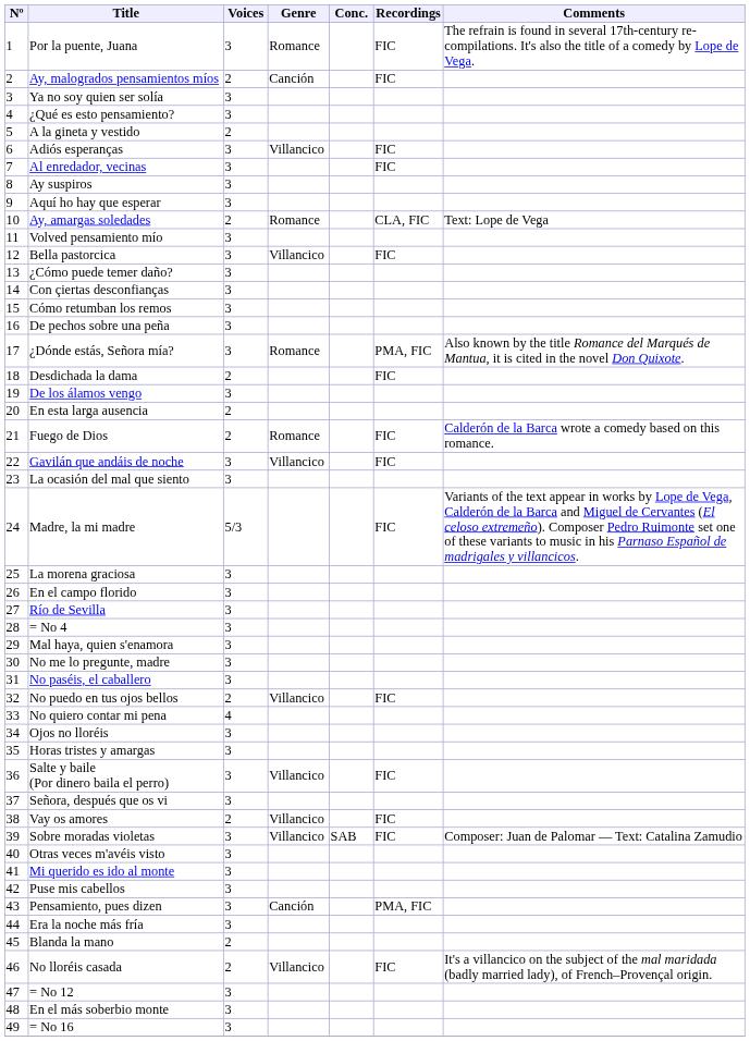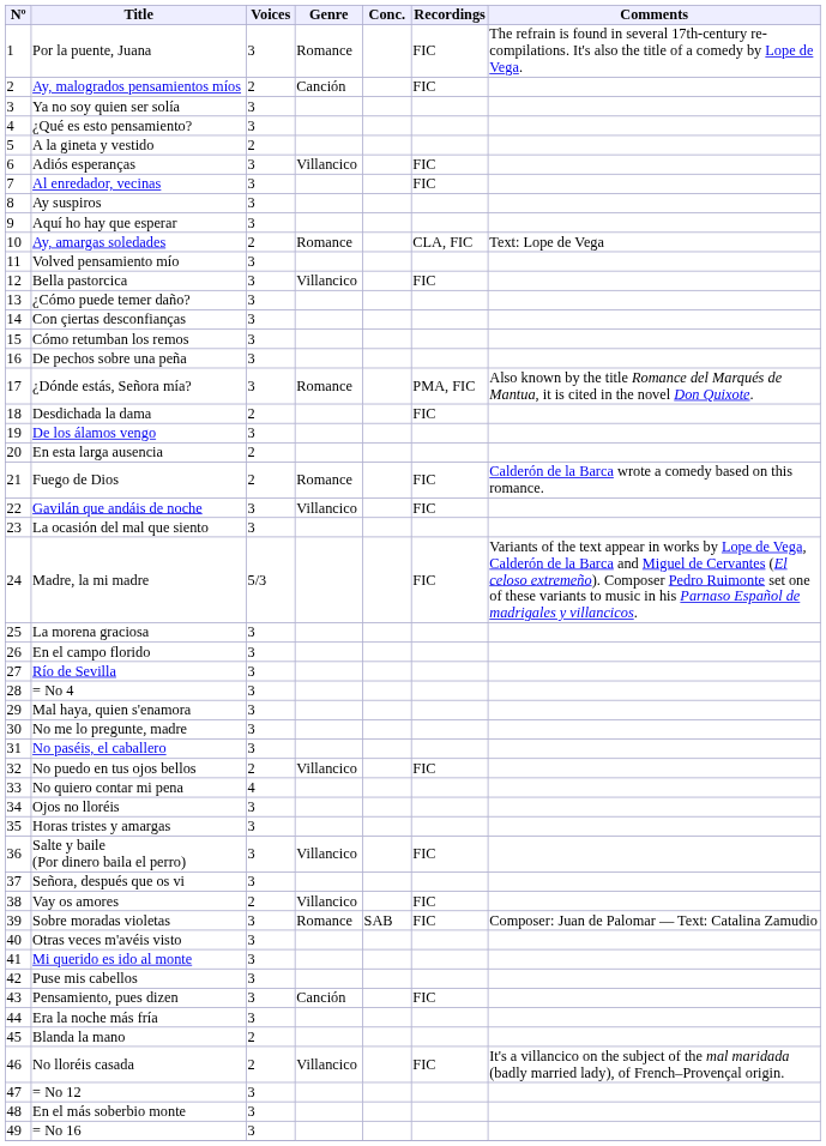 <table style="border:1px solid #AAAACC;" rules="all" cellspacing="0">
 <tr>
 <th style="width: 25px; background:#EEEEFF;">Nº</th>
 <th style="width:230px; background:#EEEEFF">Title</th>
 <th style="width: 50px; background:#EEEEFF;">Voices</th>
 <th style="width: 70px; background:#EEEEFF">Genre</th>
 <th style="width: 50px; background:#EEEEFF">Conc.</th>
 <th style="width: 80px; background:#EEEEFF">Recordings</th>
 <th style="background:#EEEEFF">Comments</th>
 </tr>
 <tr>
 <td>1</td>
 <td>Por la puente, Juana</td>
 <td>3</td>
 <td>Romance</td>
 <td></td>
 <td>FIC</td>
 <td>The refrain is found in several 17th-century re-compilations. It's also the title of a comedy by <a href='#'>Lope de Vega</a>.</td>
 </tr>
 <tr>
 <td>2</td>
 <td><a href='#'>Ay, malogrados pensamientos míos</a></td>
 <td>2</td>
 <td>Canción</td>
 <td></td>
 <td>FIC</td>
 <td></td>
 </tr>
 <tr>
 <td>3</td>
 <td>Ya no soy quien ser solía</td>
 <td>3</td>
 <td></td>
 <td></td>
 <td></td>
 <td></td>
 </tr>
 <tr>
 <td>4</td>
 <td>¿Qué es esto pensamiento?</td>
 <td>3</td>
 <td></td>
 <td></td>
 <td></td>
 <td></td>
 </tr>
 <tr>
 <td>5</td>
 <td>A la gineta y vestido</td>
 <td>2</td>
 <td></td>
 <td></td>
 <td></td>
 <td></td>
 </tr>
 <tr>
 <td>6</td>
 <td>Adiós esperanças</td>
 <td>3</td>
 <td>Villancico</td>
 <td></td>
 <td>FIC</td>
 <td></td>
 </tr>
 <tr>
 <td>7</td>
 <td><a href='#'>Al enredador, vecinas</a></td>
 <td>3</td>
 <td></td>
 <td></td>
 <td>FIC</td>
 <td></td>
 </tr>
 <tr>
 <td>8</td>
 <td>Ay suspiros</td>
 <td>3</td>
 <td></td>
 <td></td>
 <td></td>
 <td></td>
 </tr>
 <tr>
 <td>9</td>
 <td>Aquí ho hay que esperar</td>
 <td>3</td>
 <td></td>
 <td></td>
 <td></td>
 <td></td>
 </tr>
 <tr>
 <td>10</td>
 <td><a href='#'>Ay, amargas soledades</a></td>
 <td>2</td>
 <td>Romance</td>
 <td></td>
 <td>CLA, FIC</td>
 <td>Text: Lope de Vega</td>
 </tr>
 <tr>
 <td>11</td>
 <td>Volved pensamiento mío</td>
 <td>3</td>
 <td></td>
 <td></td>
 <td></td>
 <td></td>
 </tr>
 <tr>
 <td>12</td>
 <td>Bella pastorcica</td>
 <td>3</td>
 <td>Villancico</td>
 <td></td>
 <td>FIC</td>
 <td></td>
 </tr>
 <tr>
 <td>13</td>
 <td>¿Cómo puede temer daño?</td>
 <td>3</td>
 <td></td>
 <td></td>
 <td></td>
 <td></td>
 </tr>
 <tr>
 <td>14</td>
 <td>Con çiertas desconfianças</td>
 <td>3</td>
 <td></td>
 <td></td>
 <td></td>
 <td></td>
 </tr>
 <tr>
 <td>15</td>
 <td>Cómo retumban los remos</td>
 <td>3</td>
 <td></td>
 <td></td>
 <td></td>
 <td></td>
 </tr>
 <tr>
 <td>16</td>
 <td>De pechos sobre una peña</td>
 <td>3</td>
 <td></td>
 <td></td>
 <td></td>
 <td></td>
 </tr>
 <tr>
 <td>17</td>
 <td>¿Dónde estás, Señora mía?</td>
 <td>3</td>
 <td>Romance</td>
 <td></td>
 <td>PMA, FIC</td>
 <td>Also known by the title <em>Romance del Marqués de Mantua</em>, it is cited in the novel <em><a href='#'>Don Quixote</a></em>.</td>
 </tr>
 <tr>
 <td>18</td>
 <td>Desdichada la dama</td>
 <td>2</td>
 <td></td>
 <td></td>
 <td>FIC</td>
 <td></td>
 </tr>
 <tr>
 <td>19</td>
 <td><a href='#'>De los álamos vengo</a></td>
 <td>3</td>
 <td></td>
 <td></td>
 <td></td>
 <td></td>
 </tr>
 <tr>
 <td>20</td>
 <td>En esta larga ausencia</td>
 <td>2</td>
 <td></td>
 <td></td>
 <td></td>
 <td></td>
 </tr>
 <tr>
 <td>21</td>
 <td>Fuego de Dios</td>
 <td>2</td>
 <td>Romance</td>
 <td></td>
 <td>FIC</td>
 <td><a href='#'>Calderón de la Barca</a> wrote a comedy based on this romance.</td>
 </tr>
 <tr>
 <td>22</td>
 <td><a href='#'>Gavilán que andáis de noche</a></td>
 <td>3</td>
 <td>Villancico</td>
 <td></td>
 <td>FIC</td>
 <td></td>
 </tr>
 <tr>
 <td>23</td>
 <td>La ocasión del mal que siento</td>
 <td>3</td>
 <td></td>
 <td></td>
 <td></td>
 <td></td>
 </tr>
 <tr>
 <td>24</td>
 <td>Madre, la mi madre</td>
 <td>5/3</td>
 <td></td>
 <td></td>
 <td>FIC</td>
 <td>Variants of the text appear in works by <a href='#'>Lope de Vega</a>, <a href='#'>Calderón de la Barca</a> and <a href='#'>Miguel de Cervantes</a> (<em><a href='#'>El celoso extremeño</a></em>). Composer <a href='#'>Pedro Ruimonte</a> set one of these variants to music in his <em><a href='#'>Parnaso Español de madrigales y villancicos</a></em>.</td>
 </tr>
 <tr>
 <td>25</td>
 <td>La morena graciosa</td>
 <td>3</td>
 <td></td>
 <td></td>
 <td></td>
 <td></td>
 </tr>
 <tr>
 <td>26</td>
 <td>En el campo florido</td>
 <td>3</td>
 <td></td>
 <td></td>
 <td></td>
 <td></td>
 </tr>
 <tr>
 <td>27</td>
 <td><a href='#'>Río de Sevilla</a></td>
 <td>3</td>
 <td></td>
 <td></td>
 <td></td>
 <td></td>
 </tr>
 <tr>
 <td>28</td>
 <td>= No 4</td>
 <td>3</td>
 <td></td>
 <td></td>
 <td></td>
 <td></td>
 </tr>
 <tr>
 <td>29</td>
 <td>Mal haya, quien s'enamora</td>
 <td>3</td>
 <td></td>
 <td></td>
 <td></td>
 <td></td>
 </tr>
 <tr>
 <td>30</td>
 <td>No me lo pregunte, madre</td>
 <td>3</td>
 <td></td>
 <td></td>
 <td></td>
 <td></td>
 </tr>
 <tr>
 <td>31</td>
 <td><a href='#'>No paséis, el caballero</a></td>
 <td>3</td>
 <td></td>
 <td></td>
 <td></td>
 <td></td>
 </tr>
 <tr>
 <td>32</td>
 <td>No puedo en tus ojos bellos</td>
 <td>2</td>
 <td>Villancico</td>
 <td></td>
 <td>FIC</td>
 <td></td>
 </tr>
 <tr>
 <td>33</td>
 <td>No quiero contar mi pena</td>
 <td>4</td>
 <td></td>
 <td></td>
 <td></td>
 <td></td>
 </tr>
 <tr>
 <td>34</td>
 <td>Ojos no lloréis</td>
 <td>3</td>
 <td></td>
 <td></td>
 <td></td>
 <td></td>
 </tr>
 <tr>
 <td>35</td>
 <td>Horas tristes y amargas</td>
 <td>3</td>
 <td></td>
 <td></td>
 <td></td>
 <td></td>
 </tr>
 <tr>
 <td>36</td>
 <td>Salte y baile <br>(Por dinero baila el perro)</td>
 <td>3</td>
 <td>Villancico</td>
 <td></td>
 <td>FIC</td>
 <td></td>
 </tr>
 <tr>
 <td>37</td>
 <td>Señora, después que os vi</td>
 <td>3</td>
 <td></td>
 <td></td>
 <td></td>
 <td></td>
 </tr>
 <tr>
 <td>38</td>
 <td>Vay os amores</td>
 <td>2</td>
 <td>Villancico</td>
 <td></td>
 <td>FIC</td>
 <td></td>
 </tr>
 <tr>
 <td>39</td>
 <td>Sobre moradas violetas</td>
 <td>3</td>
-<td>Villancico</td>
+<td>Romance</td>
 <td>SAB</td>
 <td>FIC</td>
 <td>Composer: Juan de Palomar — Text: Catalina Zamudio</td>
 </tr>
 <tr>
 <td>40</td>
 <td>Otras veces m'avéis visto</td>
 <td>3</td>
 <td></td>
 <td></td>
 <td></td>
 <td></td>
 </tr>
 <tr>
 <td>41</td>
 <td><a href='#'>Mi querido es ido al monte</a></td>
 <td>3</td>
 <td></td>
 <td></td>
 <td></td>
 <td></td>
 </tr>
 <tr>
 <td>42</td>
 <td>Puse mis cabellos</td>
 <td>3</td>
 <td></td>
 <td></td>
 <td></td>
 <td></td>
 </tr>
 <tr>
 <td>43</td>
 <td>Pensamiento, pues dizen</td>
 <td>3</td>
 <td>Canción</td>
 <td></td>
-<td>PMA, FIC</td>
+<td>FIC</td>
 <td></td>
 </tr>
 <tr>
 <td>44</td>
 <td>Era la noche más fría</td>
 <td>3</td>
 <td></td>
 <td></td>
 <td></td>
 <td></td>
 </tr>
 <tr>
 <td>45</td>
 <td>Blanda la mano</td>
 <td>2</td>
 <td></td>
 <td></td>
 <td></td>
 <td></td>
 </tr>
 <tr>
 <td>46</td>
 <td>No lloréis casada</td>
 <td>2</td>
 <td>Villancico</td>
 <td></td>
 <td>FIC</td>
 <td>It's a villancico on the subject of the <em>mal maridada</em> (badly married lady), of French–Provençal origin.</td>
 </tr>
 <tr>
 <td>47</td>
 <td>= No 12</td>
 <td>3</td>
 <td></td>
 <td></td>
 <td></td>
 <td></td>
 </tr>
 <tr>
 <td>48</td>
 <td>En el más soberbio monte</td>
 <td>3</td>
 <td></td>
 <td></td>
 <td></td>
 <td></td>
 </tr>
 <tr>
 <td>49</td>
 <td>= No 16</td>
 <td>3</td>
 <td></td>
 <td></td>
 <td></td>
 <td></td>
 </tr>
 <tr>
 </tr>
 </table>
